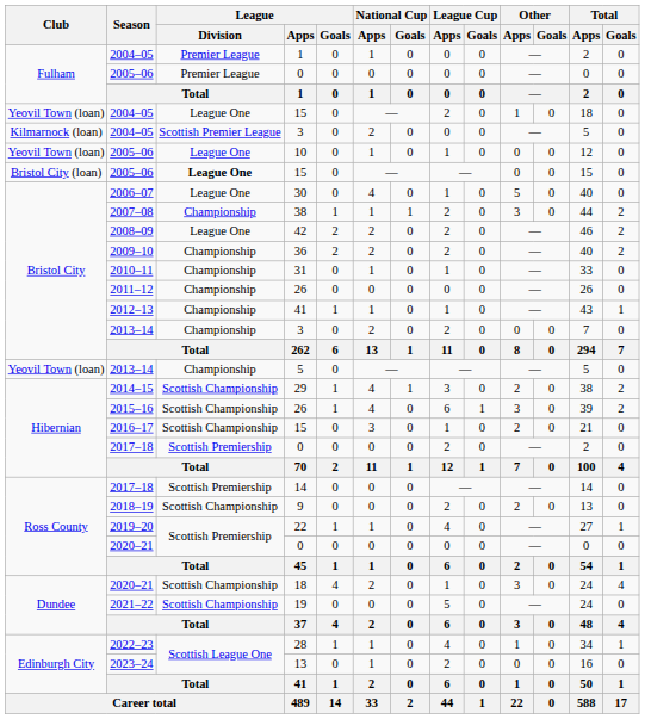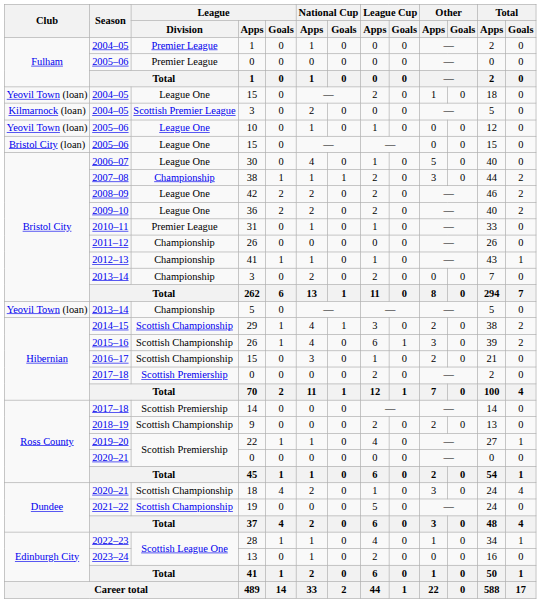 <table class=wikitable style="text-align: center">
 <tr>
 <th rowspan=2>Club</th>
 <th rowspan=2>Season</th>
 <th colspan=3>League</th>
 <th colspan=2>National Cup</th>
 <th colspan=2>League Cup</th>
 <th colspan=2>Other</th>
 <th colspan=2>Total</th>
 </tr>
 <tr>
 <th>Division</th>
 <th>Apps</th>
 <th>Goals</th>
 <th>Apps</th>
 <th>Goals</th>
 <th>Apps</th>
 <th>Goals</th>
 <th>Apps</th>
 <th>Goals</th>
 <th>Apps</th>
 <th>Goals</th>
 </tr>
 <tr>
 <td rowspan=3><a href='#'>Fulham</a></td>
 <td><a href='#'>2004–05</a></td>
 <td><a href='#'>Premier League</a></td>
 <td>1</td>
 <td>0</td>
 <td>1</td>
 <td>0</td>
 <td>0</td>
 <td>0</td>
 <td colspan="2">—</td>
 <td>2</td>
 <td>0</td>
 </tr>
 <tr>
 <td><a href='#'>2005–06</a></td>
 <td>Premier League</td>
 <td>0</td>
 <td>0</td>
 <td>0</td>
 <td>0</td>
 <td>0</td>
 <td>0</td>
 <td colspan="2">—</td>
 <td>0</td>
 <td>0</td>
 </tr>
 <tr>
 <th colspan=2>Total</th>
 <th>1</th>
 <th>0</th>
 <th>1</th>
 <th>0</th>
 <th>0</th>
 <th>0</th>
 <th colspan="2">—</th>
 <th>2</th>
 <th>0</th>
 </tr>
 <tr>
 <td><a href='#'>Yeovil Town</a> (loan)</td>
 <td><a href='#'>2004–05</a></td>
 <td>League One</td>
 <td>15</td>
 <td>0</td>
 <td colspan="2">—</td>
 <td>2</td>
 <td>0</td>
 <td>1</td>
 <td>0</td>
 <td>18</td>
 <td>0</td>
 </tr>
 <tr>
 <td><a href='#'>Kilmarnock</a> (loan)</td>
 <td><a href='#'>2004–05</a></td>
 <td><a href='#'>Scottish Premier League</a></td>
 <td>3</td>
 <td>0</td>
 <td>2</td>
 <td>0</td>
 <td>0</td>
 <td>0</td>
 <td colspan="2">—</td>
 <td>5</td>
 <td>0</td>
 </tr>
 <tr>
 <td><a href='#'>Yeovil Town</a> (loan)</td>
 <td><a href='#'>2005–06</a></td>
 <td><a href='#'>League One</a></td>
 <td>10</td>
 <td>0</td>
 <td>1</td>
 <td>0</td>
 <td>1</td>
 <td>0</td>
 <td>0</td>
 <td>0</td>
 <td>12</td>
 <td>0</td>
 </tr>
 <tr>
 <td><a href='#'>Bristol City</a> (loan)</td>
 <td><a href='#'>2005–06</a></td>
-<td><strong>League One</strong></td>
+<td>League One</td>
 <td>15</td>
 <td>0</td>
 <td colspan="2">—</td>
 <td colspan="2">—</td>
 <td>0</td>
 <td>0</td>
 <td>15</td>
 <td>0</td>
 </tr>
 <tr>
 <td rowspan=9><a href='#'>Bristol City</a></td>
 <td><a href='#'>2006–07</a></td>
 <td>League One</td>
 <td>30</td>
 <td>0</td>
 <td>4</td>
 <td>0</td>
 <td>1</td>
 <td>0</td>
 <td>5</td>
 <td>0</td>
 <td>40</td>
 <td>0</td>
 </tr>
 <tr>
 <td><a href='#'>2007–08</a></td>
 <td><a href='#'>Championship</a></td>
 <td>38</td>
 <td>1</td>
 <td>1</td>
 <td>1</td>
 <td>2</td>
 <td>0</td>
 <td>3</td>
 <td>0</td>
 <td>44</td>
 <td>2</td>
 </tr>
 <tr>
 <td><a href='#'>2008–09</a></td>
 <td>League One</td>
 <td>42</td>
 <td>2</td>
 <td>2</td>
 <td>0</td>
 <td>2</td>
 <td>0</td>
 <td colspan="2">—</td>
 <td>46</td>
 <td>2</td>
 </tr>
 <tr>
 <td><a href='#'>2009–10</a></td>
-<td>Championship</td>
+<td>League One</td>
 <td>36</td>
 <td>2</td>
 <td>2</td>
 <td>0</td>
 <td>2</td>
 <td>0</td>
 <td colspan="2">—</td>
 <td>40</td>
 <td>2</td>
 </tr>
 <tr>
 <td><a href='#'>2010–11</a></td>
-<td>Championship</td>
+<td>Premier League</td>
 <td>31</td>
 <td>0</td>
 <td>1</td>
 <td>0</td>
 <td>1</td>
 <td>0</td>
 <td colspan="2">—</td>
 <td>33</td>
 <td>0</td>
 </tr>
 <tr>
 <td><a href='#'>2011–12</a></td>
 <td>Championship</td>
 <td>26</td>
 <td>0</td>
 <td>0</td>
 <td>0</td>
 <td>0</td>
 <td>0</td>
 <td colspan="2">—</td>
 <td>26</td>
 <td>0</td>
 </tr>
 <tr>
 <td><a href='#'>2012–13</a></td>
 <td>Championship</td>
 <td>41</td>
 <td>1</td>
 <td>1</td>
 <td>0</td>
 <td>1</td>
 <td>0</td>
 <td colspan="2">—</td>
 <td>43</td>
 <td>1</td>
 </tr>
 <tr>
 <td><a href='#'>2013–14</a></td>
 <td>Championship</td>
 <td>3</td>
 <td>0</td>
 <td>2</td>
 <td>0</td>
 <td>2</td>
 <td>0</td>
 <td>0</td>
 <td>0</td>
 <td>7</td>
 <td>0</td>
 </tr>
 <tr>
 <th colspan=2>Total</th>
 <th>262</th>
 <th>6</th>
 <th>13</th>
 <th>1</th>
 <th>11</th>
 <th>0</th>
 <th>8</th>
 <th>0</th>
 <th>294</th>
 <th>7</th>
 </tr>
 <tr>
 <td><a href='#'>Yeovil Town</a> (loan)</td>
 <td><a href='#'>2013–14</a></td>
 <td>Championship</td>
 <td>5</td>
 <td>0</td>
 <td colspan="2">—</td>
 <td colspan="2">—</td>
 <td colspan="2">—</td>
 <td>5</td>
 <td>0</td>
 </tr>
 <tr>
 <td rowspan=5><a href='#'>Hibernian</a></td>
 <td><a href='#'>2014–15</a></td>
 <td><a href='#'>Scottish Championship</a></td>
 <td>29</td>
 <td>1</td>
 <td>4</td>
 <td>1</td>
 <td>3</td>
 <td>0</td>
 <td>2</td>
 <td>0</td>
 <td>38</td>
 <td>2</td>
 </tr>
 <tr>
 <td><a href='#'>2015–16</a></td>
 <td>Scottish Championship</td>
 <td>26</td>
 <td>1</td>
 <td>4</td>
 <td>0</td>
 <td>6</td>
 <td>1</td>
 <td>3</td>
 <td>0</td>
 <td>39</td>
 <td>2</td>
 </tr>
 <tr>
 <td><a href='#'>2016–17</a></td>
 <td>Scottish Championship</td>
 <td>15</td>
 <td>0</td>
 <td>3</td>
 <td>0</td>
 <td>1</td>
 <td>0</td>
 <td>2</td>
 <td>0</td>
 <td>21</td>
 <td>0</td>
 </tr>
 <tr>
 <td><a href='#'>2017–18</a></td>
 <td><a href='#'>Scottish Premiership</a></td>
 <td>0</td>
 <td>0</td>
 <td>0</td>
 <td>0</td>
 <td>2</td>
 <td>0</td>
 <td colspan="2">—</td>
 <td>2</td>
 <td>0</td>
 </tr>
 <tr>
 <th colspan=2>Total</th>
 <th>70</th>
 <th>2</th>
 <th>11</th>
 <th>1</th>
 <th>12</th>
 <th>1</th>
 <th>7</th>
 <th>0</th>
 <th>100</th>
 <th>4</th>
 </tr>
 <tr>
 <td rowspan=5><a href='#'>Ross County</a></td>
 <td><a href='#'>2017–18</a></td>
 <td>Scottish Premiership</td>
 <td>14</td>
 <td>0</td>
 <td>0</td>
 <td>0</td>
 <td colspan="2">—</td>
 <td colspan="2">—</td>
 <td>14</td>
 <td>0</td>
 </tr>
 <tr>
 <td><a href='#'>2018–19</a></td>
 <td>Scottish Championship</td>
 <td>9</td>
 <td>0</td>
 <td>0</td>
 <td>0</td>
 <td>2</td>
 <td>0</td>
 <td>2</td>
 <td>0</td>
 <td>13</td>
 <td>0</td>
 </tr>
 <tr>
 <td><a href='#'>2019–20</a></td>
 <td rowspan=2>Scottish Premiership</td>
 <td>22</td>
 <td>1</td>
 <td>1</td>
 <td>0</td>
 <td>4</td>
 <td>0</td>
 <td colspan="2">—</td>
 <td>27</td>
 <td>1</td>
 </tr>
 <tr>
 <td><a href='#'>2020–21</a></td>
 <td>0</td>
 <td>0</td>
 <td>0</td>
 <td>0</td>
 <td>0</td>
 <td>0</td>
 <td colspan="2">—</td>
 <td>0</td>
 <td>0</td>
 </tr>
 <tr>
 <th colspan=2>Total</th>
 <th>45</th>
 <th>1</th>
 <th>1</th>
 <th>0</th>
 <th>6</th>
 <th>0</th>
 <th>2</th>
 <th>0</th>
 <th>54</th>
 <th>1</th>
 </tr>
 <tr>
 <td rowspan="3"><a href='#'>Dundee</a></td>
 <td><a href='#'>2020–21</a></td>
 <td>Scottish Championship</td>
 <td>18</td>
 <td>4</td>
 <td>2</td>
 <td>0</td>
 <td>1</td>
 <td>0</td>
 <td>3</td>
 <td>0</td>
 <td>24</td>
 <td>4</td>
 </tr>
 <tr>
 <td><a href='#'>2021–22</a></td>
 <td><a href='#'>Scottish Championship</a></td>
 <td>19</td>
 <td>0</td>
 <td>0</td>
 <td>0</td>
 <td>5</td>
 <td>0</td>
 <td colspan="2">—</td>
 <td>24</td>
 <td>0</td>
 </tr>
 <tr>
 <th colspan="2"><strong>Total</strong></th>
 <th>37</th>
 <th>4</th>
 <th>2</th>
 <th>0</th>
 <th>6</th>
 <th>0</th>
 <th>3</th>
 <th>0</th>
 <th>48</th>
 <th>4</th>
 </tr>
 <tr>
 <td rowspan="3"><a href='#'>Edinburgh City</a></td>
 <td><a href='#'>2022–23</a></td>
 <td rowspan="2"><a href='#'>Scottish League One</a></td>
 <td>28</td>
 <td>1</td>
 <td>1</td>
 <td>0</td>
 <td>4</td>
 <td>0</td>
 <td>1</td>
 <td>0</td>
 <td>34</td>
 <td>1</td>
 </tr>
 <tr>
 <td><a href='#'>2023–24</a></td>
 <td>13</td>
 <td>0</td>
 <td>1</td>
 <td>0</td>
 <td>2</td>
 <td>0</td>
 <td>0</td>
 <td>0</td>
 <td>16</td>
 <td>0</td>
 </tr>
 <tr>
 <th colspan="2">Total</th>
 <th>41</th>
 <th>1</th>
 <th>2</th>
 <th>0</th>
 <th>6</th>
 <th>0</th>
 <th>1</th>
 <th>0</th>
 <th>50</th>
 <th>1</th>
 </tr>
 <tr>
 <th colspan="3">Career total</th>
 <th>489</th>
 <th>14</th>
 <th>33</th>
 <th>2</th>
 <th>44</th>
 <th>1</th>
 <th>22</th>
 <th>0</th>
 <th>588</th>
 <th>17</th>
 </tr>
 </table>
